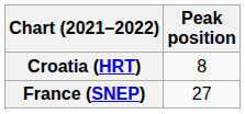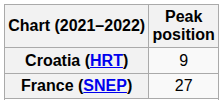 <table class="wikitable sortable plainrowheaders" style="text-align:center">
 <tr>
 <th scope="col">Chart (2021–2022)</th>
 <th scope="col">Peak<br>position</th>
 </tr>
 <tr>
 </tr>
 <tr>
 </tr>
 <tr>
 <th scope="row">Croatia (<a href='#'>HRT</a>)</th>
-<td>8</td>
+<td>9</td>
 </tr>
 <tr>
 <th scope="row">France (<a href='#'>SNEP</a>)</th>
 <td>27</td>
 </tr>
 <tr>
 </tr>
 <tr>
 </tr>
 <tr>
 </tr>
 <tr>
 </tr>
 <tr>
 </tr>
 <tr>
 </tr>
 </table>
